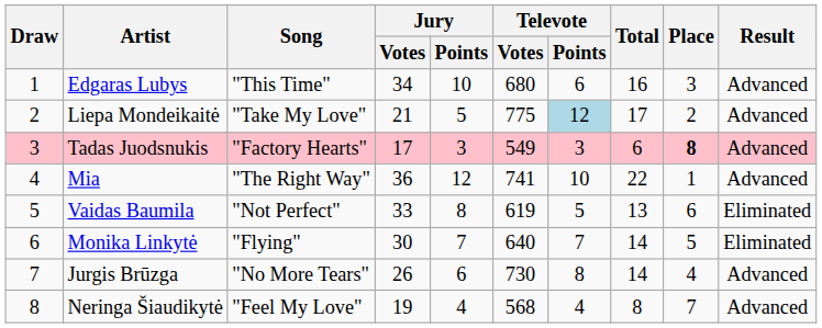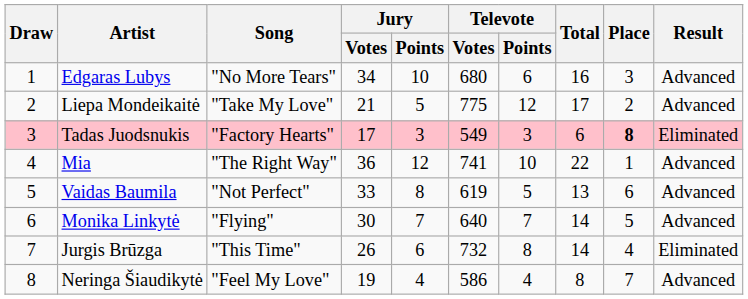 <table class="sortable wikitable" style="margin: 1em auto 1em auto; text-align:center;">
 <tr>
 <th rowspan="2">Draw</th>
 <th rowspan="2">Artist</th>
 <th rowspan="2">Song</th>
 <th colspan="2">Jury</th>
 <th colspan="2">Televote</th>
 <th rowspan="2">Total</th>
 <th rowspan="2">Place</th>
 <th rowspan="2">Result</th>
 </tr>
 <tr>
 <th>Votes</th>
 <th>Points</th>
 <th>Votes</th>
 <th>Points</th>
 </tr>
 <tr>
 <td>1</td>
 <td align="left"><a href='#'>Edgaras Lubys</a></td>
-<td align="left">"This Time"</td>
+<td align="left">"No More Tears"</td>
 <td>34</td>
 <td>10</td>
 <td>680</td>
 <td>6</td>
 <td>16</td>
 <td>3</td>
 <td>Advanced</td>
 </tr>
 <tr>
 <td>2</td>
 <td align="left">Liepa Mondeikaitė</td>
 <td align="left">"Take My Love"</td>
 <td>21</td>
 <td>5</td>
 <td>775</td>
-<td style="background: lightblue;">12</td>
+<td>12</td>
 <td>17</td>
 <td>2</td>
 <td>Advanced</td>
 </tr>
 <tr style="background:pink;">
 <td>3</td>
 <td align="left">Tadas Juodsnukis</td>
 <td align="left">"Factory Hearts"</td>
 <td>17</td>
 <td>3</td>
 <td>549</td>
 <td>3</td>
 <td>6</td>
 <td><strong>8</strong></td>
-<td>Advanced</td>
+<td>Eliminated</td>
 </tr>
 <tr>
 <td>4</td>
 <td align="left"><a href='#'>Mia</a></td>
 <td align="left">"The Right Way"</td>
 <td>36</td>
 <td>12</td>
 <td>741</td>
 <td>10</td>
 <td>22</td>
 <td>1</td>
 <td>Advanced</td>
 </tr>
 <tr>
 <td>5</td>
 <td align="left"><a href='#'>Vaidas Baumila</a></td>
 <td align="left">"Not Perfect"</td>
 <td>33</td>
 <td>8</td>
 <td>619</td>
 <td>5</td>
 <td>13</td>
 <td>6</td>
-<td>Eliminated</td>
+<td>Advanced</td>
 </tr>
 <tr>
 <td>6</td>
 <td align="left"><a href='#'>Monika Linkytė</a></td>
 <td align="left">"Flying"</td>
 <td>30</td>
 <td>7</td>
 <td>640</td>
 <td>7</td>
 <td>14</td>
 <td>5</td>
-<td>Eliminated</td>
+<td>Advanced</td>
 </tr>
 <tr>
 <td>7</td>
 <td align="left">Jurgis Brūzga</td>
-<td align="left">"No More Tears"</td>
+<td align="left">"This Time"</td>
 <td>26</td>
 <td>6</td>
-<td>730</td>
+<td>732</td>
 <td>8</td>
 <td>14</td>
 <td>4</td>
-<td>Advanced</td>
+<td>Eliminated</td>
 </tr>
 <tr>
 <td>8</td>
 <td align="left">Neringa Šiaudikytė</td>
 <td align="left">"Feel My Love"</td>
 <td>19</td>
 <td>4</td>
-<td>568</td>
+<td>586</td>
 <td>4</td>
 <td>8</td>
 <td>7</td>
 <td>Advanced</td>
 </tr>
 </table>
